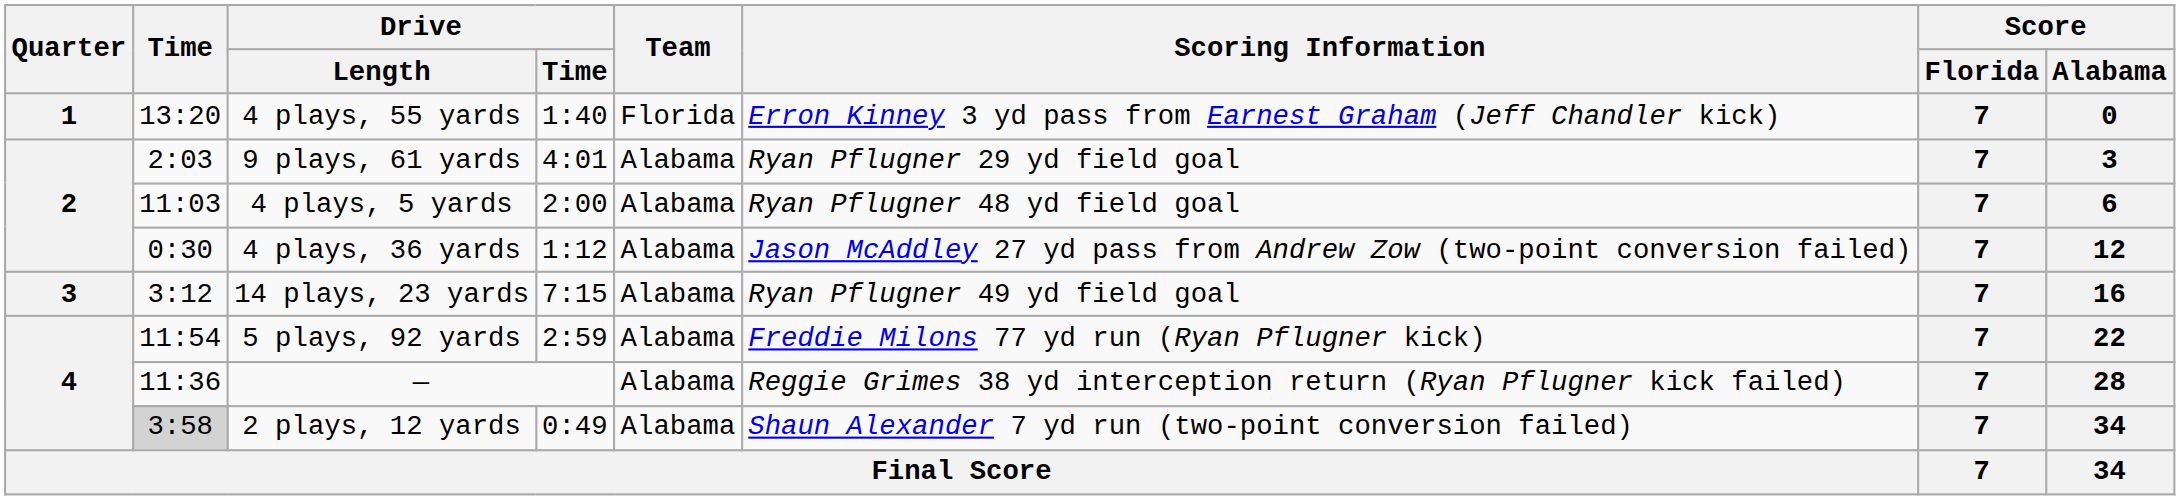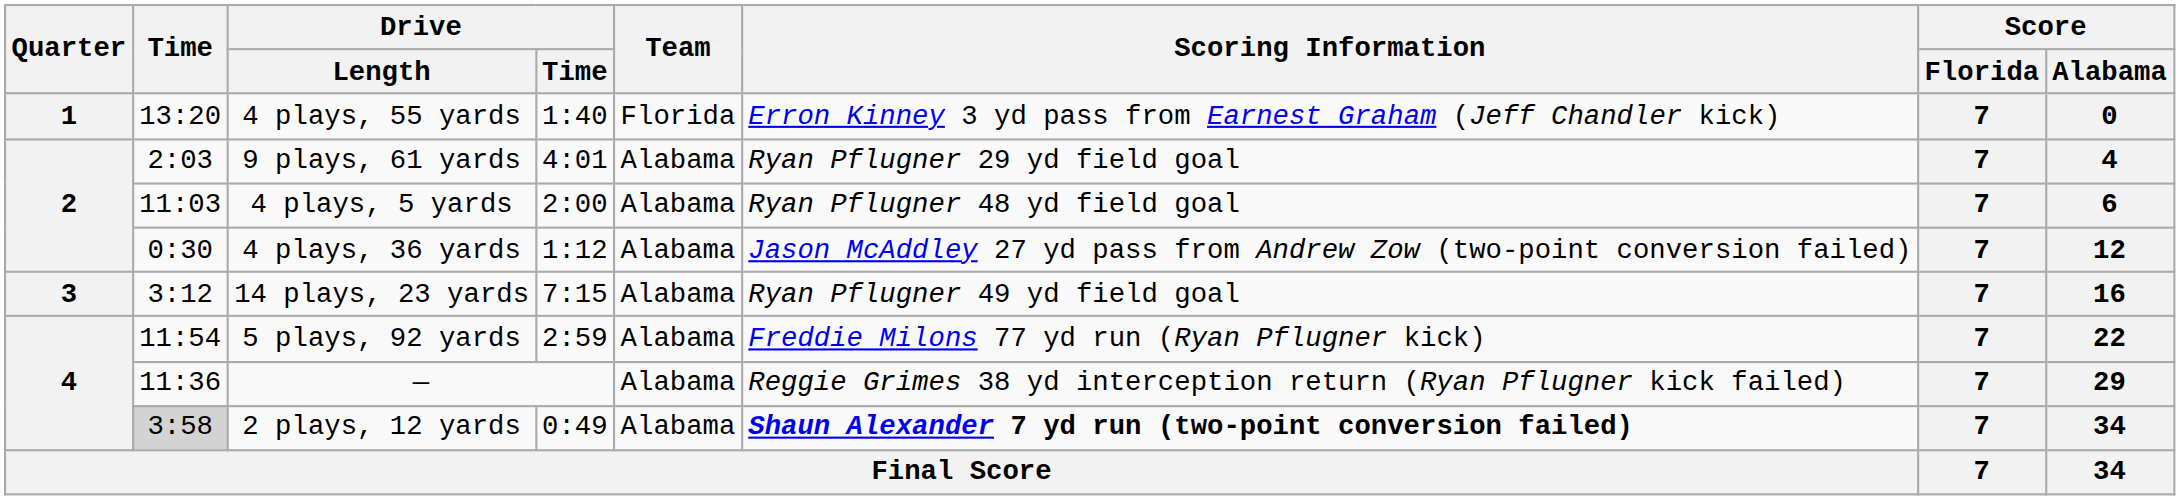 <table class=wikitable style="text-align:center;">
 <tr>
 <th rowspan=2>Quarter</th>
 <th rowspan=2>Time</th>
 <th colspan=2>Drive</th>
 <th rowspan=2>Team</th>
 <th rowspan=2>Scoring Information</th>
 <th colspan=2>Score</th>
 </tr>
 <tr>
 <th>Length</th>
 <th>Time</th>
 <th>Florida</th>
 <th>Alabama</th>
 </tr>
 <tr>
 <th rowspan=1>1</th>
 <td>13:20</td>
 <td>4 plays, 55 yards</td>
 <td>1:40</td>
 <td>Florida</td>
 <td align=left><em><a href='#'>Erron Kinney</a></em> 3 yd pass from <em><a href='#'>Earnest Graham</a></em> (<em>Jeff Chandler</em> kick)</td>
 <th>7</th>
 <th>0</th>
 </tr>
 <tr>
 <th rowspan=3>2</th>
 <td>2:03</td>
 <td>9 plays, 61 yards</td>
 <td>4:01</td>
 <td>Alabama</td>
 <td align=left><em>Ryan Pflugner</em> 29 yd field goal</td>
 <th>7</th>
-<th>3</th>
+<th>4</th>
 </tr>
 <tr>
 <td>11:03</td>
 <td>4 plays, 5 yards</td>
 <td>2:00</td>
 <td>Alabama</td>
 <td align=left><em>Ryan Pflugner</em> 48 yd field goal</td>
 <th>7</th>
 <th>6</th>
 </tr>
 <tr>
 <td>0:30</td>
 <td>4 plays, 36 yards</td>
 <td>1:12</td>
 <td>Alabama</td>
 <td align=left><em><a href='#'>Jason McAddley</a></em> 27 yd pass from <em>Andrew Zow</em> (two-point conversion failed)</td>
 <th>7</th>
 <th>12</th>
 </tr>
 <tr>
 <th rowspan=1>3</th>
 <td>3:12</td>
 <td>14 plays, 23 yards</td>
 <td>7:15</td>
 <td>Alabama</td>
 <td align=left><em>Ryan Pflugner</em> 49 yd field goal</td>
 <th>7</th>
 <th>16</th>
 </tr>
 <tr>
 <th rowspan=3>4</th>
 <td>11:54</td>
 <td>5 plays, 92 yards</td>
 <td>2:59</td>
 <td>Alabama</td>
 <td align=left><em><a href='#'>Freddie Milons</a></em> 77 yd run (<em>Ryan Pflugner</em> kick)</td>
 <th>7</th>
 <th>22</th>
 </tr>
 <tr>
 <td>11:36</td>
 <td colspan=2>—</td>
 <td>Alabama</td>
 <td align=left><em>Reggie Grimes</em> 38 yd interception return (<em>Ryan Pflugner</em> kick failed)</td>
 <th>7</th>
-<th>28</th>
+<th>29</th>
 </tr>
 <tr>
 <td style="background: lightgrey;">3:58</td>
 <td>2 plays, 12 yards</td>
 <td>0:49</td>
 <td>Alabama</td>
-<td align=left><em><a href='#'>Shaun Alexander</a></em> 7 yd run (two-point conversion failed)</td>
+<td align=left><strong><em><a href='#'>Shaun Alexander</a></em> 7 yd run (two-point conversion failed)</strong></td>
 <th>7</th>
 <th>34</th>
 </tr>
 <tr>
 <th colspan=6>Final Score</th>
 <th>7</th>
 <th>34</th>
 </tr>
 </table>
